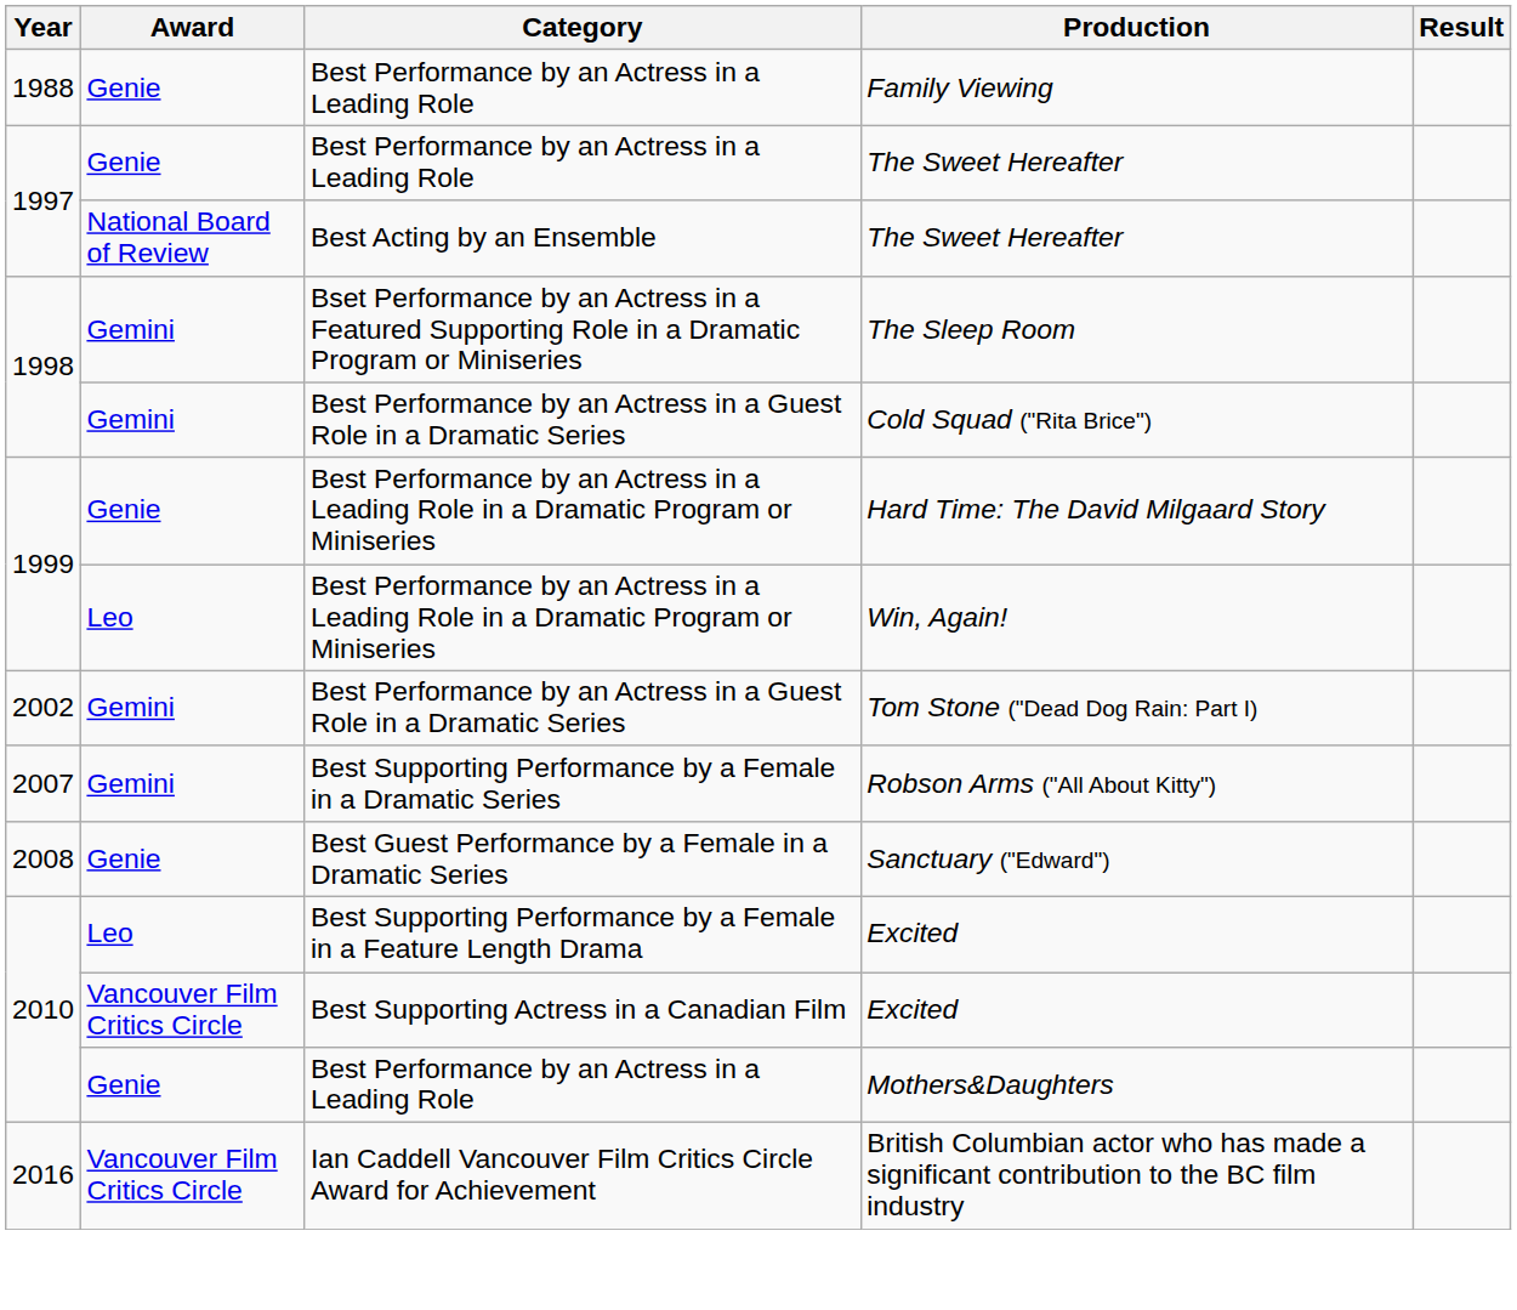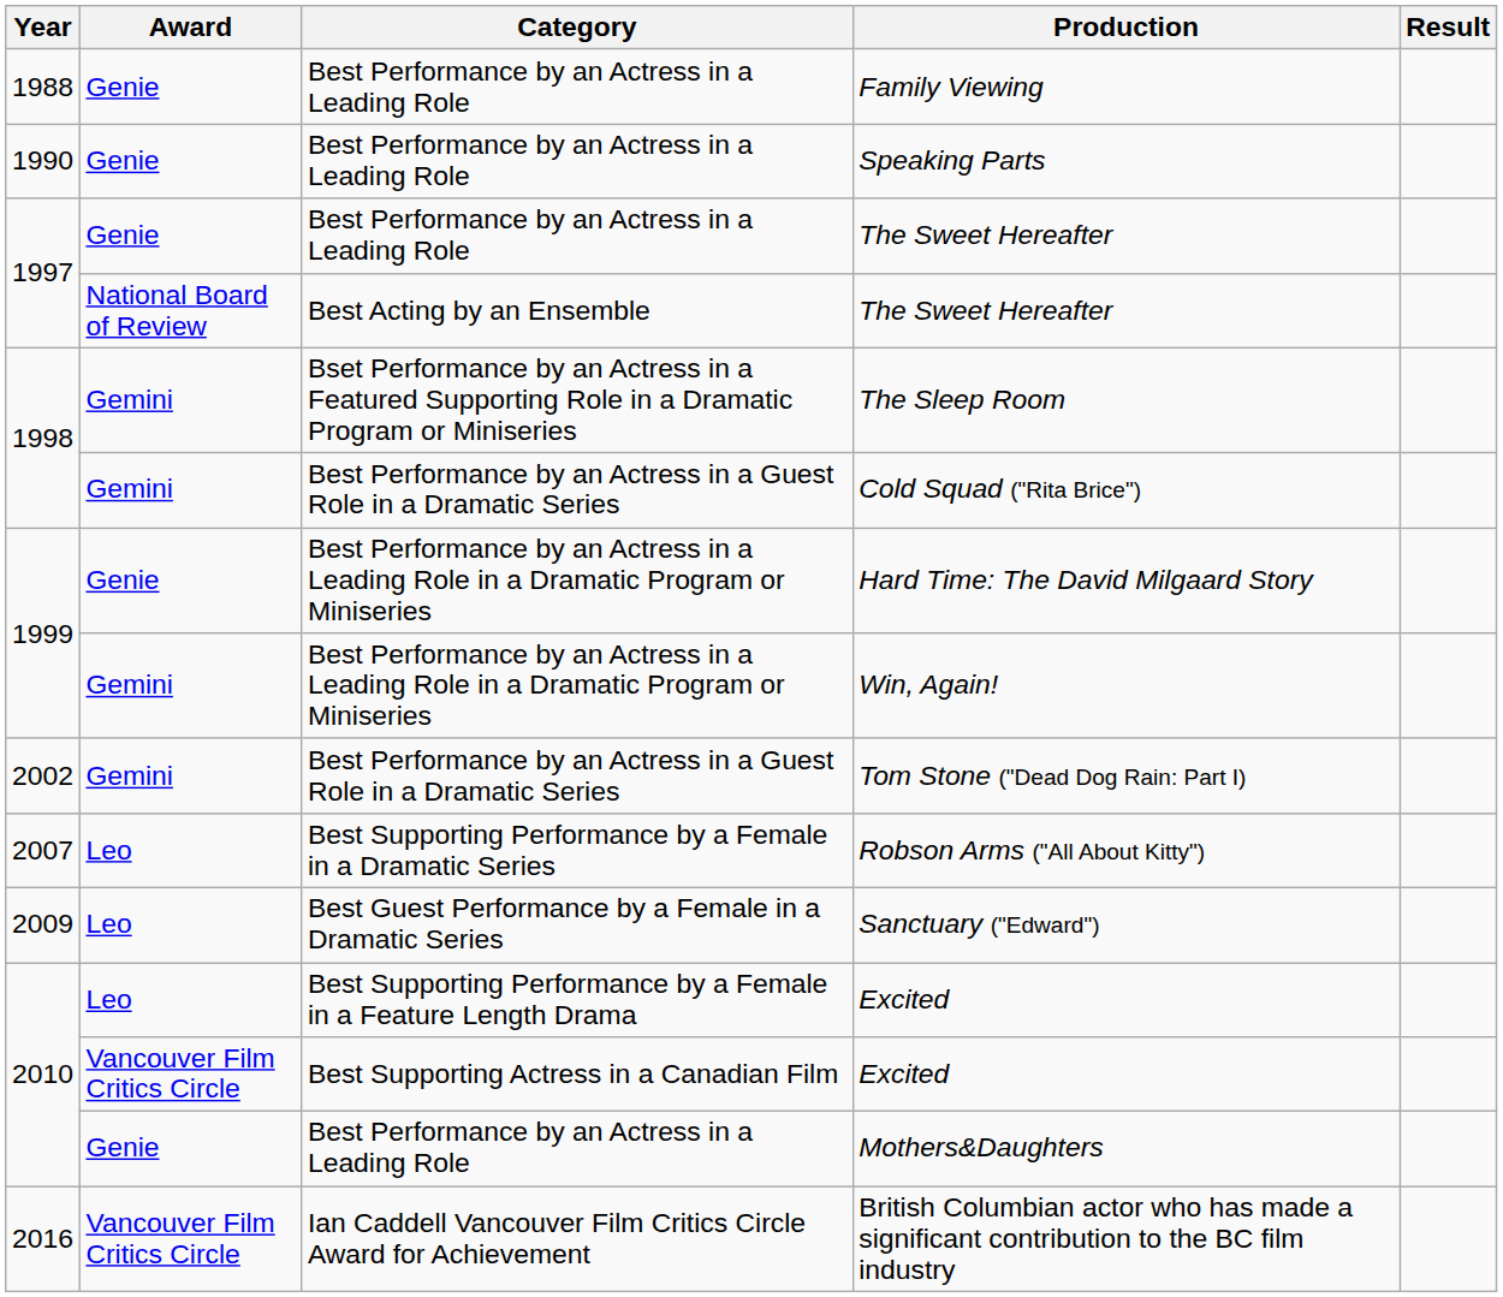 <table class="wikitable sortable">
 <tr>
 <th>Year</th>
 <th>Award</th>
 <th>Category</th>
 <th>Production</th>
 <th>Result</th>
 </tr>
 <tr>
 <td>1988</td>
 <td><a href='#'>Genie</a></td>
 <td>Best Performance by an Actress in a Leading Role</td>
 <td><em>Family Viewing</em></td>
+<td></td>
+</tr>
+<tr>
+<td>1990</td>
+<td><a href='#'>Genie</a></td>
+<td>Best Performance by an Actress in a Leading Role</td>
+<td><em>Speaking Parts</em></td>
 <td></td>
 </tr>
 <tr>
 <td rowspan="2">1997</td>
 <td><a href='#'>Genie</a></td>
 <td>Best Performance by an Actress in a Leading Role</td>
 <td><em>The Sweet Hereafter</em></td>
 <td></td>
 </tr>
 <tr>
 <td><a href='#'>National Board of Review</a></td>
 <td>Best Acting by an Ensemble</td>
 <td><em>The Sweet Hereafter</em></td>
 <td></td>
 </tr>
 <tr>
 <td rowspan="2">1998</td>
 <td><a href='#'>Gemini</a></td>
 <td>Bset Performance by an Actress in a Featured Supporting Role in a Dramatic Program or Miniseries</td>
 <td><em>The Sleep Room</em></td>
 <td></td>
 </tr>
 <tr>
 <td><a href='#'>Gemini</a></td>
 <td>Best Performance by an Actress in a Guest Role in a Dramatic Series</td>
 <td><em>Cold Squad</em> <small>("Rita Brice")</small></td>
 <td></td>
 </tr>
 <tr>
 <td rowspan="2">1999</td>
 <td><a href='#'>Genie</a></td>
 <td>Best Performance by an Actress in a Leading Role in a Dramatic Program or Miniseries</td>
 <td><em>Hard Time: The David Milgaard Story</em></td>
 <td></td>
 </tr>
 <tr>
-<td><a href='#'>Leo</a></td>
+<td><a href='#'>Gemini</a></td>
 <td>Best Performance by an Actress in a Leading Role in a Dramatic Program or Miniseries</td>
 <td><em>Win, Again!</em></td>
 <td></td>
 </tr>
 <tr>
 <td>2002</td>
 <td><a href='#'>Gemini</a></td>
 <td>Best Performance  by an Actress in a Guest Role in a Dramatic Series</td>
 <td><em>Tom Stone</em> <small>("Dead Dog Rain: Part I)</small></td>
 <td></td>
 </tr>
 <tr>
 <td>2007</td>
-<td><a href='#'>Gemini</a></td>
+<td><a href='#'>Leo</a></td>
 <td>Best Supporting Performance by a Female in a Dramatic Series</td>
 <td><em>Robson Arms</em> <small>("All About Kitty")</small></td>
 <td></td>
 </tr>
 <tr>
-<td>2008</td>
-<td><a href='#'>Genie</a></td>
+<td>2009</td>
+<td><a href='#'>Leo</a></td>
 <td>Best Guest Performance by a Female in a Dramatic Series</td>
 <td><em>Sanctuary</em> <small>("Edward")</small></td>
 <td></td>
 </tr>
 <tr>
 <td rowspan="3">2010</td>
 <td><a href='#'>Leo</a></td>
 <td>Best Supporting Performance by a Female in a Feature Length Drama</td>
 <td><em>Excited</em></td>
 <td></td>
 </tr>
 <tr>
 <td><a href='#'>Vancouver Film Critics Circle</a></td>
 <td>Best Supporting Actress in a Canadian Film</td>
 <td><em>Excited</em></td>
 <td></td>
 </tr>
 <tr>
 <td><a href='#'>Genie</a></td>
 <td>Best Performance by an Actress in a Leading Role</td>
 <td><em>Mothers&Daughters</em></td>
 <td></td>
 </tr>
 <tr>
 <td>2016</td>
 <td><a href='#'>Vancouver Film Critics Circle</a></td>
 <td>Ian Caddell Vancouver Film Critics Circle Award for Achievement</td>
 <td>British Columbian actor who has made a significant contribution to the BC film industry</td>
 <td></td>
 </tr>
 </table>
